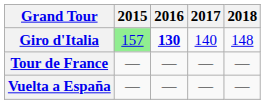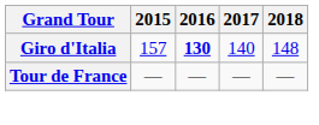 <table class="wikitable plainrowheaders">
 <tr>
 <th scope="col"><a href='#'>Grand Tour</a></th>
 <th scope="col">2015</th>
 <th scope="col">2016</th>
 <th scope="col">2017</th>
 <th scope="col">2018</th>
 </tr>
 <tr style="text-align:center;">
 <th scope="row"> <a href='#'>Giro d'Italia</a></th>
-<td style="background: lightgreen;"><a href='#'>157</a></td>
+<td><a href='#'>157</a></td>
 <td><strong><a href='#'>130</a></strong></td>
 <td><a href='#'>140</a></td>
 <td><a href='#'>148</a></td>
 </tr>
 <tr style="text-align:center;">
 <th scope="row"> <a href='#'>Tour de France</a></th>
 <td>—</td>
 <td>—</td>
 <td>—</td>
 <td>—</td>
 </tr>
-<tr style="text-align:center;">
-<th scope="row"> <a href='#'>Vuelta a España</a></th>
-<td>—</td>
-<td>—</td>
-<td>—</td>
-<td>—</td>
-</tr>
 </table>
